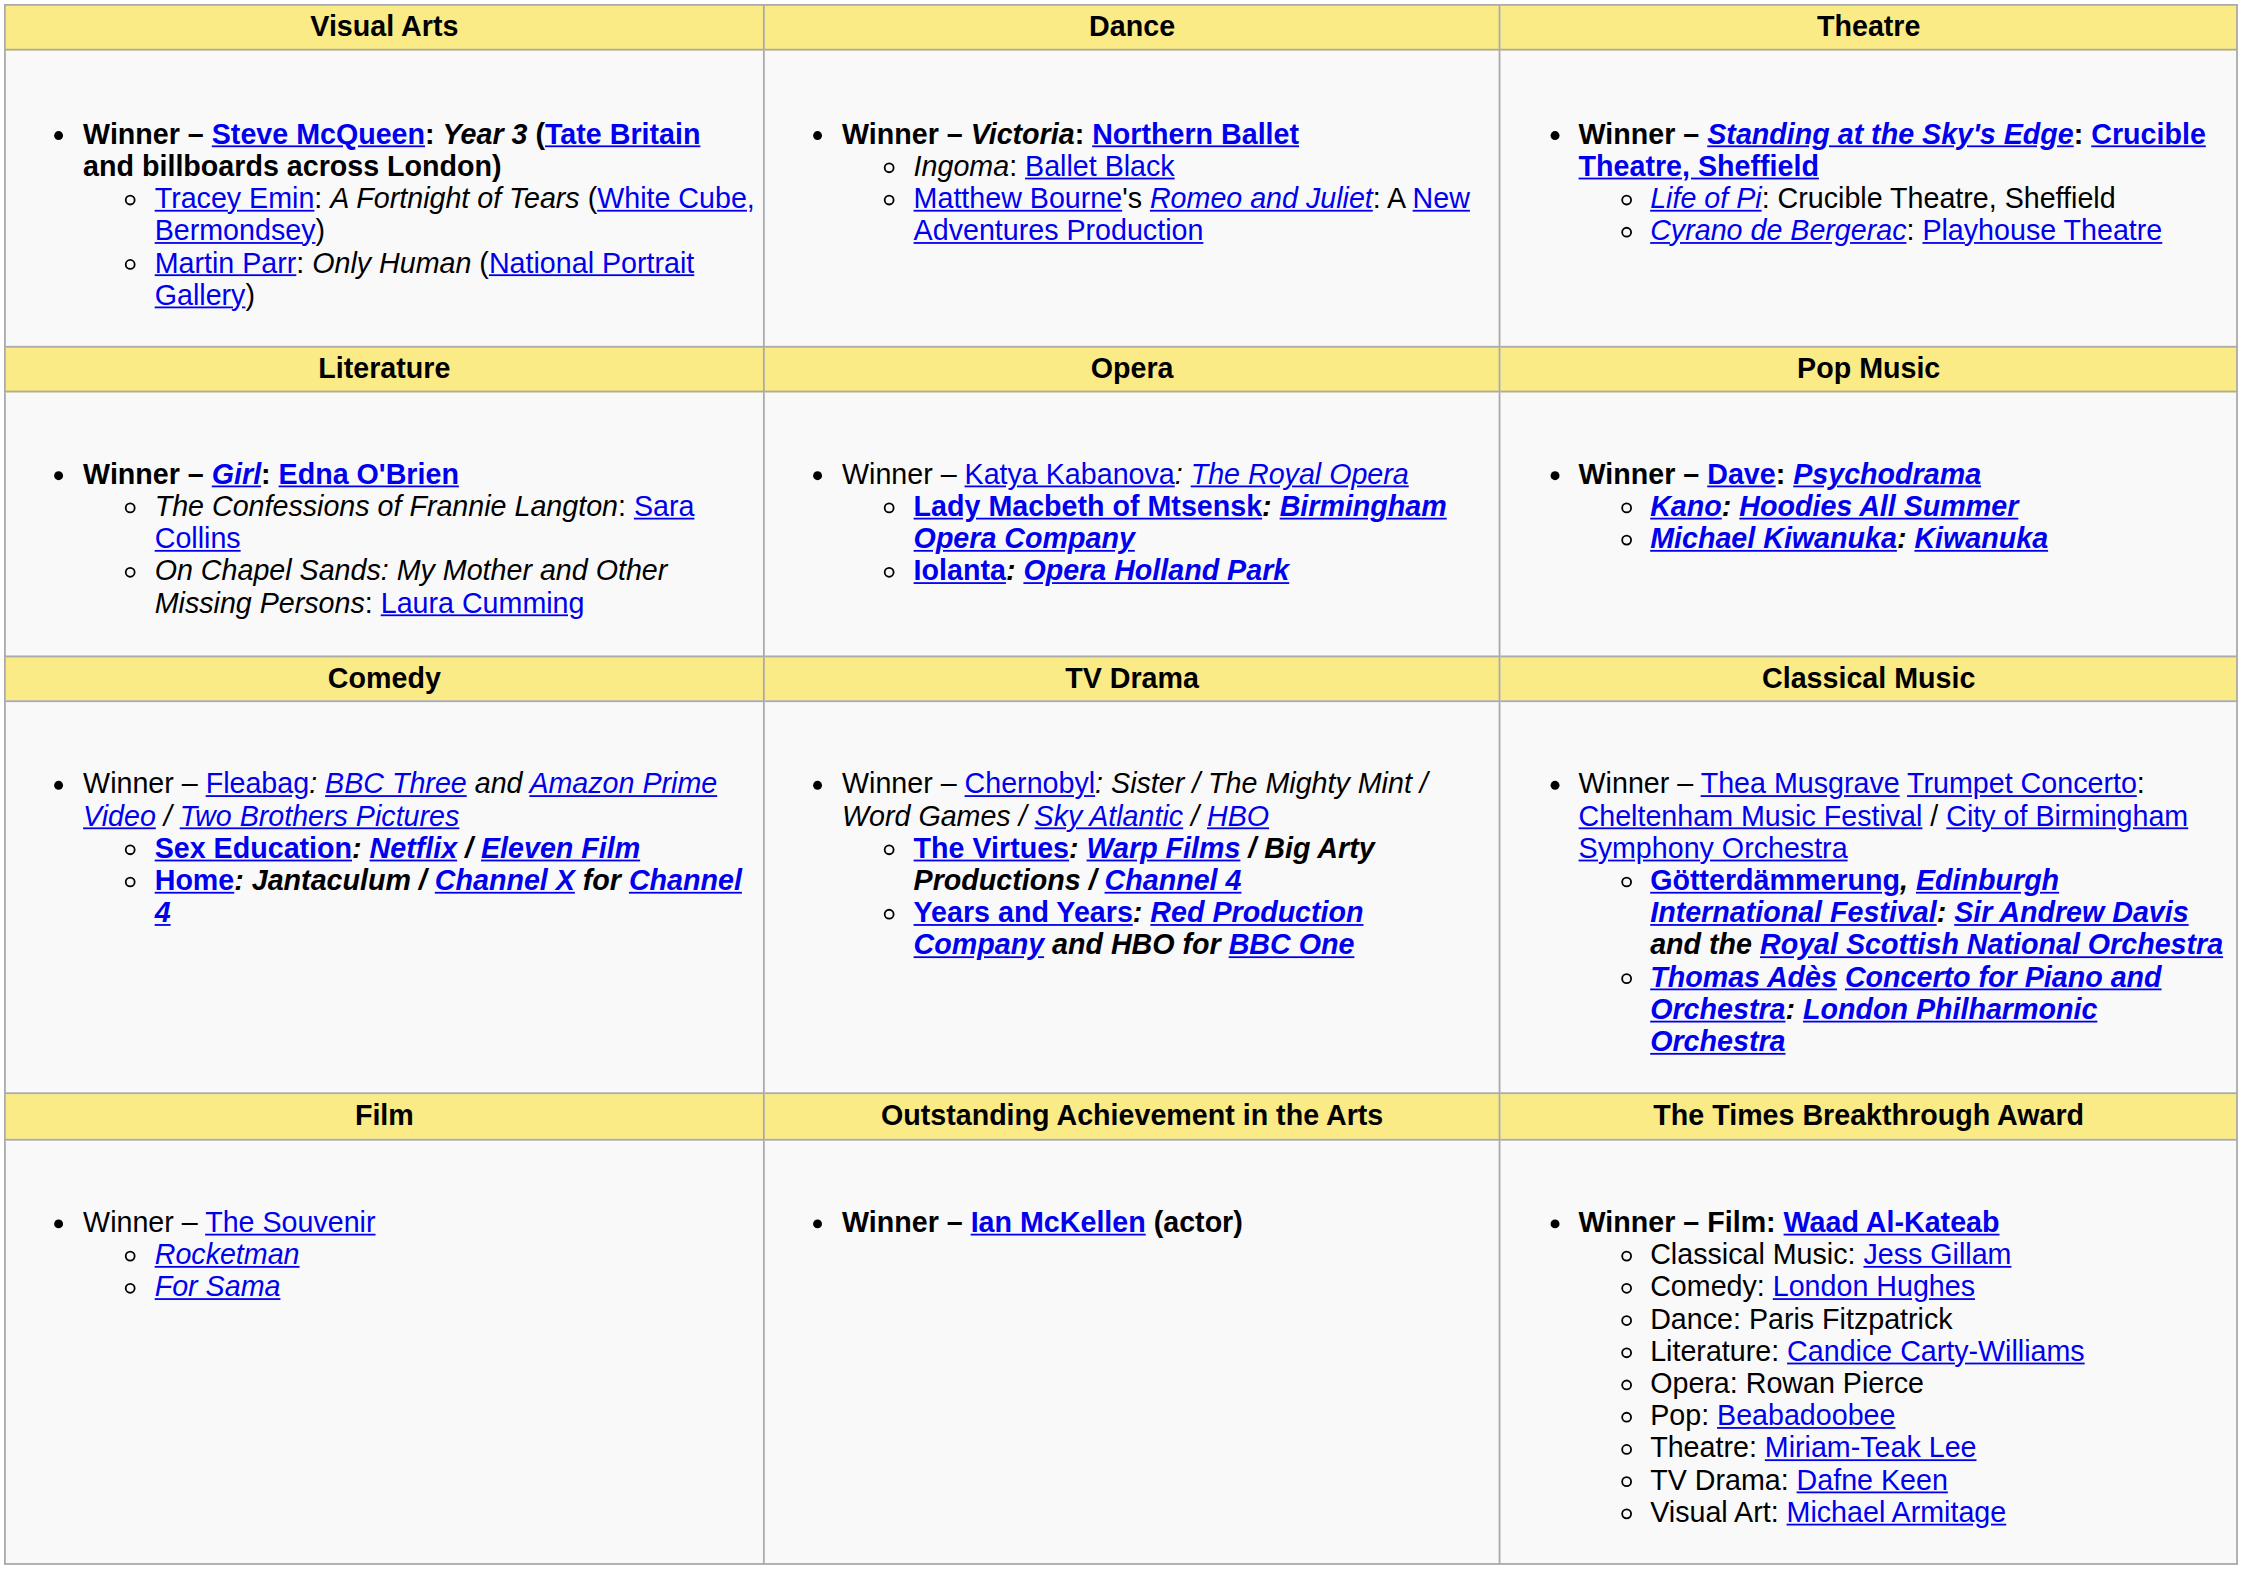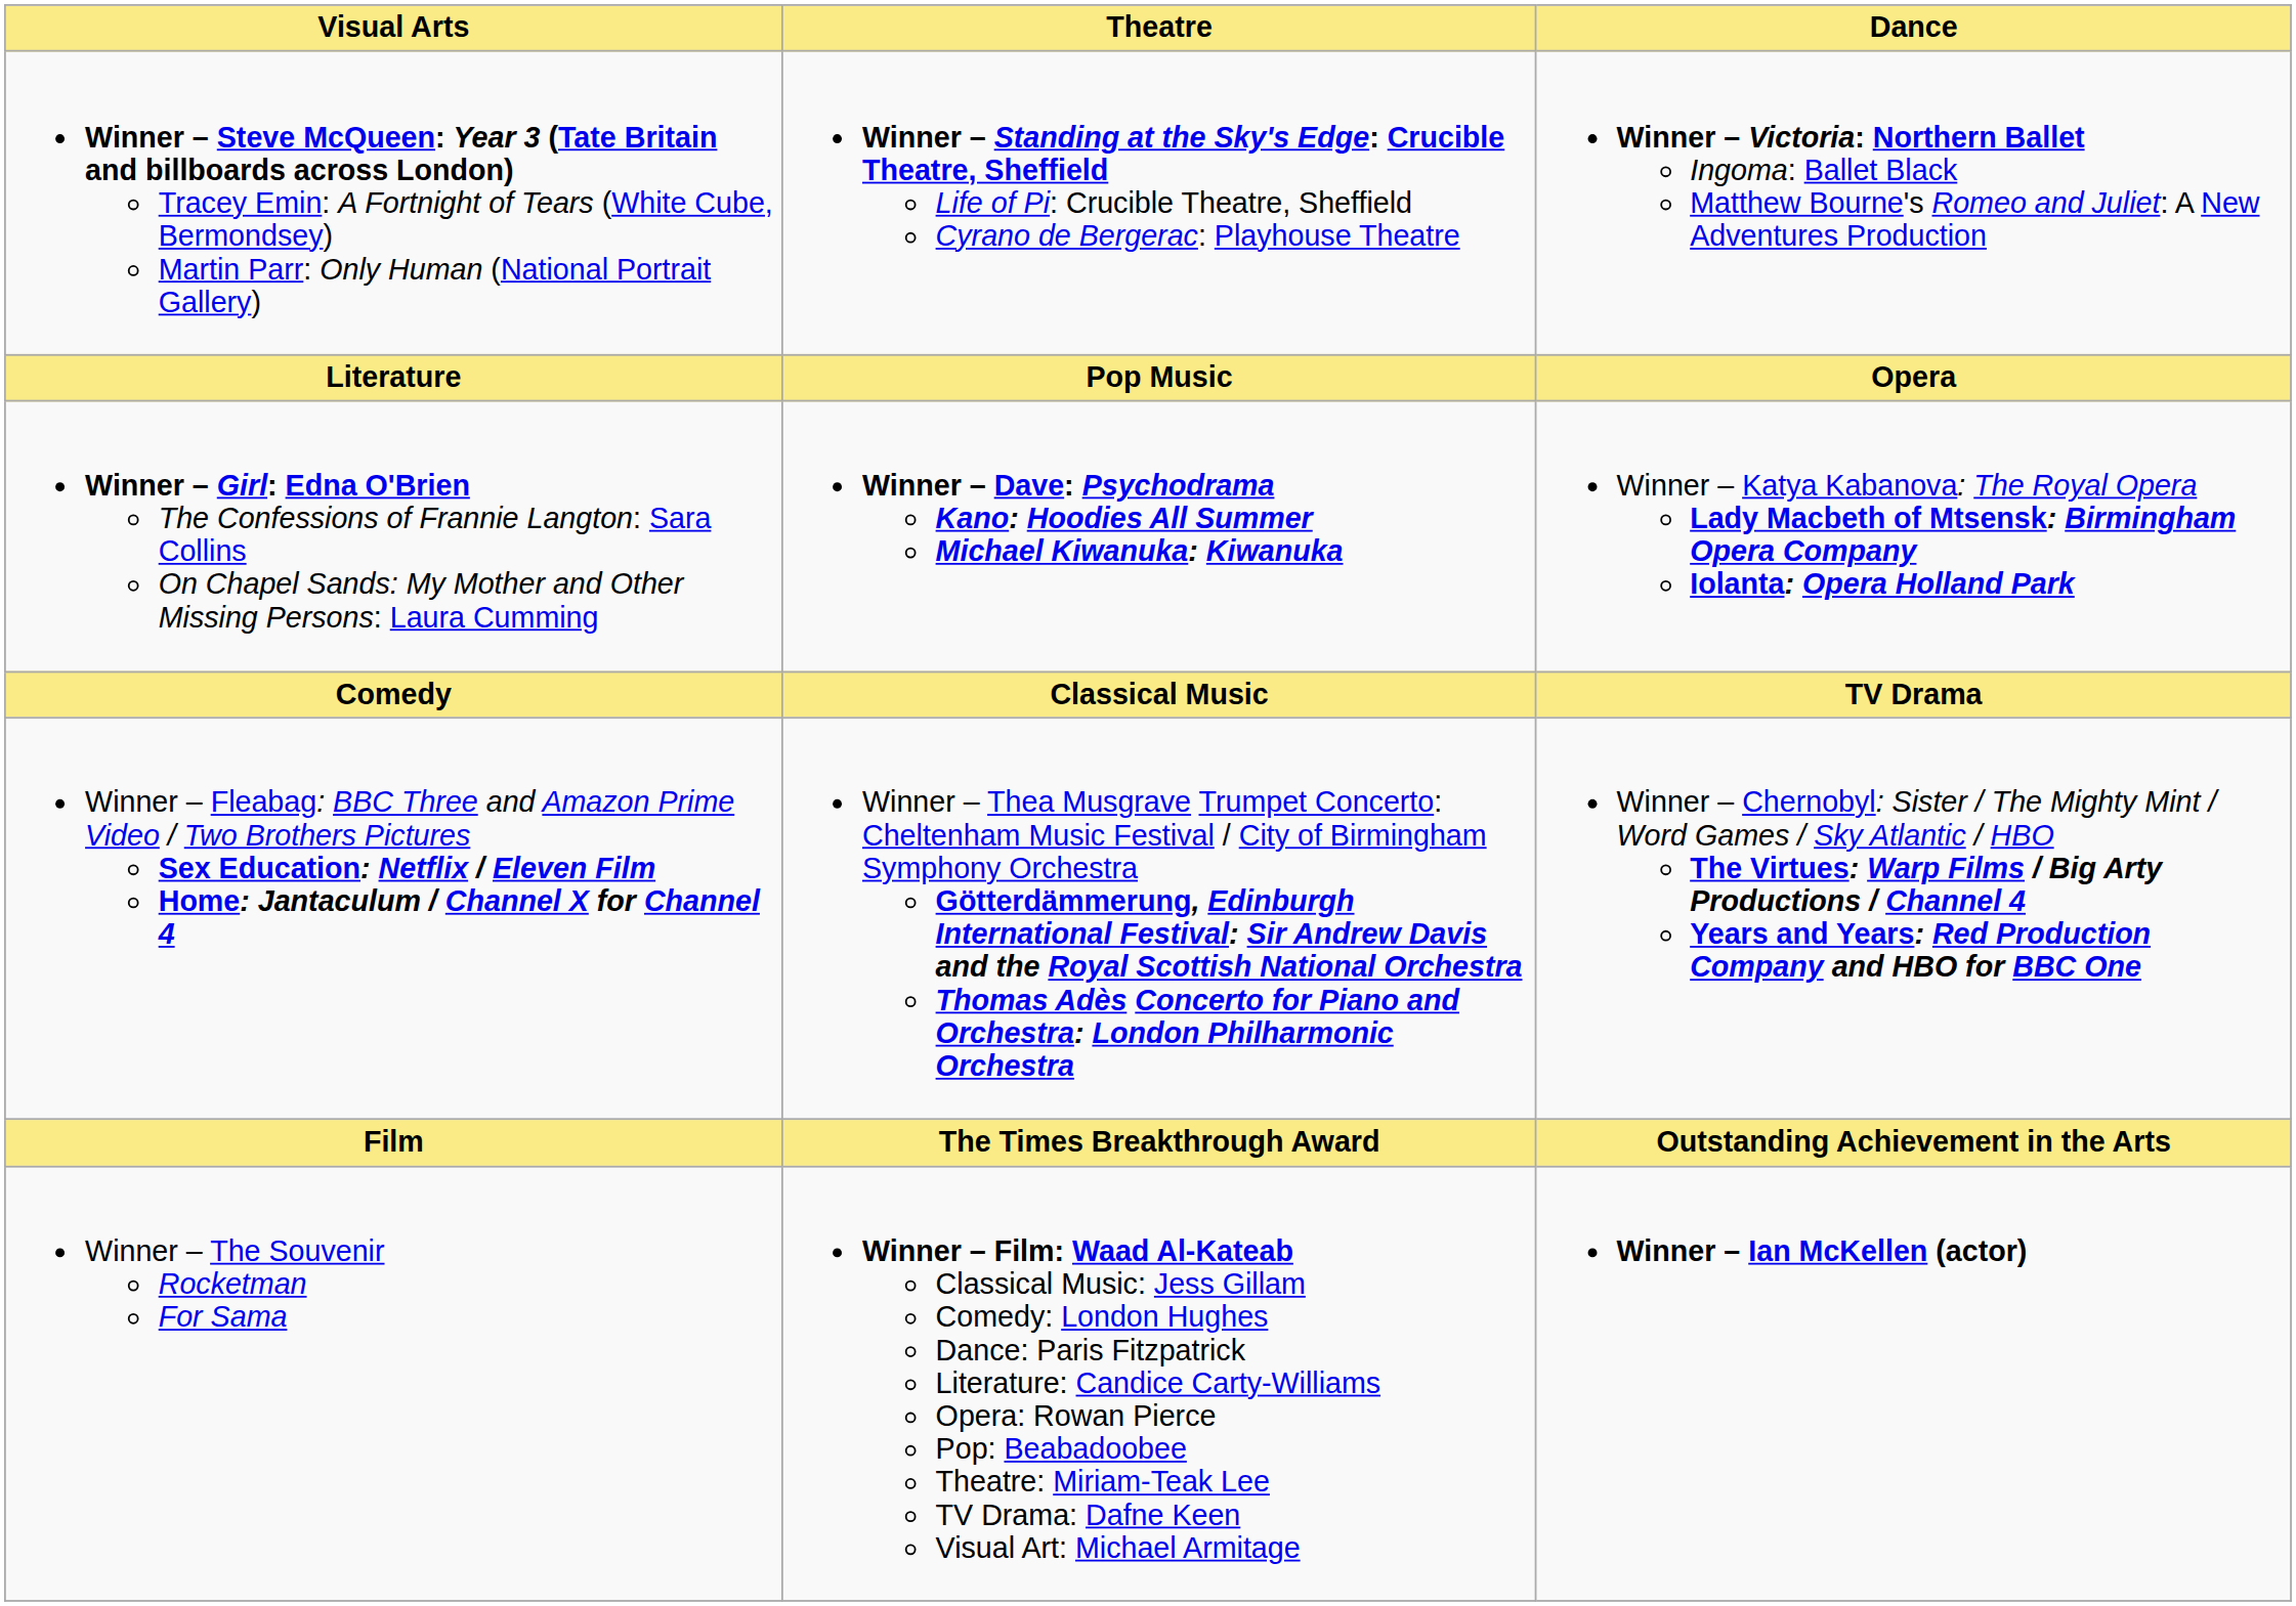 <table class="wikitable" style="font-size:100%">
 <tr>
 <th style="background:#FAEB86;" width="34%">Visual Arts</th>
+<th style="background:#FAEB86;" width="33%">Theatre</th>
 <th style="background:#FAEB86;" width="33%">Dance</th>
-<th style="background:#FAEB86;" width="33%">Theatre</th>
 </tr>
 <tr>
 <td valign="top"><br><ul><li><strong>Winner – <a href='#'>Steve McQueen</a>: <em>Year 3</em> (<a href='#'>Tate Britain</a> and billboards across London)</strong><ul><li><a href='#'>Tracey Emin</a>: <em>A Fortnight of Tears</em> (<a href='#'>White Cube, Bermondsey</a>)</li><li><a href='#'>Martin Parr</a>: <em>Only Human</em> (<a href='#'>National Portrait Gallery</a>)</li></ul></li></ul></td>
+<td valign="top"><br><ul><li><strong>Winner – <em><a href='#'>Standing at the Sky's Edge</a></em>: <a href='#'>Crucible Theatre, Sheffield</a></strong><ul><li><em><a href='#'>Life of Pi</a></em>: Crucible Theatre, Sheffield</li><li><em><a href='#'>Cyrano de Bergerac</a></em>: <a href='#'>Playhouse Theatre</a></li></ul></li></ul></td>
 <td valign="top"><br><ul><li><strong>Winner – <em>Victoria</em>: <a href='#'>Northern Ballet</a></strong><ul><li><em>Ingoma</em>: <a href='#'>Ballet Black</a></li><li><a href='#'>Matthew Bourne</a>'s <em><a href='#'>Romeo and Juliet</a></em>: A <a href='#'>New Adventures Production</a></li></ul></li></ul></td>
-<td valign="top"><br><ul><li><strong>Winner – <em><a href='#'>Standing at the Sky's Edge</a></em>: <a href='#'>Crucible Theatre, Sheffield</a></strong><ul><li><em><a href='#'>Life of Pi</a></em>: Crucible Theatre, Sheffield</li><li><em><a href='#'>Cyrano de Bergerac</a></em>: <a href='#'>Playhouse Theatre</a></li></ul></li></ul></td>
 </tr>
 <tr>
 <th style="background:#FAEB86;" width="34%">Literature</th>
+<th style="background:#FAEB86;" width="33%">Pop Music</th>
 <th style="background:#FAEB86;" width="33%">Opera</th>
-<th style="background:#FAEB86;" width="33%">Pop Music</th>
 </tr>
 <tr>
 <td valign="top"><br><ul><li><strong>Winner – <em><a href='#'>Girl</a></em>: <a href='#'>Edna O'Brien</a></strong><ul><li><em>The Confessions of Frannie Langton</em>: <a href='#'>Sara Collins</a></li><li><em>On Chapel Sands: My Mother and Other Missing Persons</em>: <a href='#'>Laura Cumming</a></li></ul></li></ul></td>
+<td valign="top"><br><ul><li><strong>Winner – <a href='#'>Dave</a>: <em><a href='#'>Psychodrama</a><strong><em><ul><li><a href='#'>Kano</a>: </em><a href='#'>Hoodies All Summer</a><em></li><li><a href='#'>Michael Kiwanuka</a>: </em><a href='#'>Kiwanuka</a><em></li></ul></li></ul></td>
 <td valign="top"><br><ul><li></strong>Winner – </em><a href='#'>Katya Kabanova</a><em>: <a href='#'>The Royal Opera</a><strong><ul><li></em><a href='#'>Lady Macbeth of Mtsensk</a><em>: <a href='#'>Birmingham Opera Company</a></li><li></em><a href='#'>Iolanta</a><em>: <a href='#'>Opera Holland Park</a></li></ul></li></ul></td>
-<td valign="top"><br><ul><li><strong>Winner – <a href='#'>Dave</a>: <em><a href='#'>Psychodrama</a><strong><em><ul><li><a href='#'>Kano</a>: </em><a href='#'>Hoodies All Summer</a><em></li><li><a href='#'>Michael Kiwanuka</a>: </em><a href='#'>Kiwanuka</a><em></li></ul></li></ul></td>
 </tr>
 <tr>
 <th style="background:#FAEB86;" width="34%">Comedy</th>
+<th style="background:#FAEB86;" width="33%">Classical Music</th>
 <th style="background:#FAEB86;" width="33%">TV Drama</th>
-<th style="background:#FAEB86;" width="33%">Classical Music</th>
 </tr>
 <tr>
 <td valign="top"><br><ul><li></strong>Winner – </em><a href='#'>Fleabag</a><em>: <a href='#'>BBC Three</a> and <a href='#'>Amazon Prime Video</a> / <a href='#'>Two Brothers Pictures</a><strong><ul><li></em><a href='#'>Sex Education</a><em>: <a href='#'>Netflix</a> / <a href='#'>Eleven Film</a></li><li></em><a href='#'>Home</a><em>: Jantaculum / <a href='#'>Channel X</a> for <a href='#'>Channel 4</a></li></ul></li></ul></td>
+<td valign="top"><br><ul><li></strong>Winner – <a href='#'>Thea Musgrave</a> <a href='#'>Trumpet Concerto</a>: <a href='#'>Cheltenham Music Festival</a> / <a href='#'>City of Birmingham Symphony Orchestra</a><strong><ul><li></em><a href='#'>Götterdämmerung</a><em>, <a href='#'>Edinburgh International Festival</a>: <a href='#'>Sir Andrew Davis</a> and the <a href='#'>Royal Scottish National Orchestra</a></li><li><a href='#'>Thomas Adès</a> <a href='#'>Concerto for Piano and Orchestra</a>: <a href='#'>London Philharmonic Orchestra</a></li></ul></li></ul></td>
 <td valign="top"><br><ul><li></strong>Winner – </em><a href='#'>Chernobyl</a><em>: Sister / The Mighty Mint / Word Games / <a href='#'>Sky Atlantic</a> / <a href='#'>HBO</a><strong><ul><li></em><a href='#'>The Virtues</a><em>: <a href='#'>Warp Films</a> / Big Arty Productions / <a href='#'>Channel 4</a></li><li></em><a href='#'>Years and Years</a><em>: <a href='#'>Red Production Company</a> and HBO for <a href='#'>BBC One</a></li></ul></li></ul></td>
-<td valign="top"><br><ul><li></strong>Winner – <a href='#'>Thea Musgrave</a> <a href='#'>Trumpet Concerto</a>: <a href='#'>Cheltenham Music Festival</a> / <a href='#'>City of Birmingham Symphony Orchestra</a><strong><ul><li></em><a href='#'>Götterdämmerung</a><em>, <a href='#'>Edinburgh International Festival</a>: <a href='#'>Sir Andrew Davis</a> and the <a href='#'>Royal Scottish National Orchestra</a></li><li><a href='#'>Thomas Adès</a> <a href='#'>Concerto for Piano and Orchestra</a>: <a href='#'>London Philharmonic Orchestra</a></li></ul></li></ul></td>
 </tr>
 <tr>
 <th style="background:#FAEB86;" width="34%">Film</th>
+<th style="background:#FAEB86;" width="33%">The Times Breakthrough Award</th>
 <th style="background:#FAEB86;" width="33%">Outstanding Achievement in the Arts</th>
-<th style="background:#FAEB86;" width="33%">The Times Breakthrough Award</th>
 </tr>
 <tr>
 <td valign="top"><br><ul><li></strong>Winner – </em><a href='#'>The Souvenir</a></em></strong><ul><li><em><a href='#'>Rocketman</a></em></li><li><em><a href='#'>For Sama</a></em></li></ul></li></ul></td>
+<td valign="top"><br><ul><li><strong>Winner – Film: <a href='#'>Waad Al-Kateab</a></strong><ul><li>Classical Music: <a href='#'>Jess Gillam</a></li><li>Comedy: <a href='#'>London Hughes</a></li><li>Dance: Paris Fitzpatrick</li><li>Literature: <a href='#'>Candice Carty-Williams</a></li><li>Opera: Rowan Pierce</li><li>Pop: <a href='#'>Beabadoobee</a></li><li>Theatre: <a href='#'>Miriam-Teak Lee</a></li><li>TV Drama: <a href='#'>Dafne Keen</a></li><li>Visual Art: <a href='#'>Michael Armitage</a></li></ul></li></ul></td>
 <td valign="top"><br><ul><li><strong>Winner – <a href='#'>Ian McKellen</a> (actor)</strong></li></ul></td>
-<td valign="top"><br><ul><li><strong>Winner – Film: <a href='#'>Waad Al-Kateab</a></strong><ul><li>Classical Music: <a href='#'>Jess Gillam</a></li><li>Comedy: <a href='#'>London Hughes</a></li><li>Dance: Paris Fitzpatrick</li><li>Literature: <a href='#'>Candice Carty-Williams</a></li><li>Opera: Rowan Pierce</li><li>Pop: <a href='#'>Beabadoobee</a></li><li>Theatre: <a href='#'>Miriam-Teak Lee</a></li><li>TV Drama: <a href='#'>Dafne Keen</a></li><li>Visual Art: <a href='#'>Michael Armitage</a></li></ul></li></ul></td>
 </tr>
 </table>
